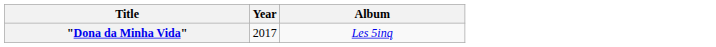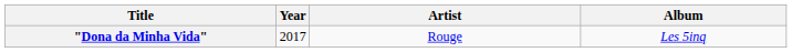 <table class="wikitable sortable plainrowheaders" style="text-align:center;">
 <tr>
 <th scope="col" style="width:20em;">Title</th>
 <th scope="col" style="width:1em;">Year</th>
+<th scope="col" style="width:20em;">Artist</th>
 <th scope="col" style="width:15em;">Album</th>
 </tr>
 <tr>
 <th scope="row">"<a href='#'>Dona da Minha Vida</a>"</th>
 <td>2017</td>
+<td><a href='#'>Rouge</a></td>
 <td><em><a href='#'>Les 5inq</a></em></td>
 </tr>
 </table>
